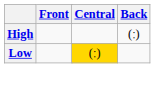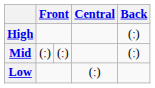 <table class="wikitable" style="text-align: center;">
 <tr>
 <th></th>
 <th colspan="2"><a href='#'>Front</a></th>
 <th><a href='#'>Central</a></th>
 <th><a href='#'>Back</a></th>
 </tr>
 <tr>
 <th><a href='#'>High</a></th>
 <td colspan="2"></td>
 <td></td>
 <td>(ː)</td>
 </tr>
 <tr>
+<th><a href='#'>Mid</a></th>
+<td>(ː)</td>
+<td>(ː)</td>
+<td></td>
+<td>(ː)</td>
+</tr>
+<tr>
 <th><a href='#'>Low</a></th>
 <td colspan="2"></td>
-<td style="background: gold;">(ː)</td>
+<td>(ː)</td>
 <td></td>
 </tr>
 </table>
